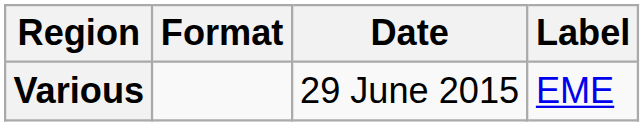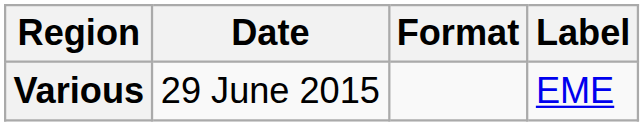 <table class="wikitable plainrowheaders">
 <tr>
 <th scope="col">Region</th>
+<th scope="col">Date</th>
 <th scope="col">Format</th>
-<th scope="col">Date</th>
 <th scope="col">Label</th>
 </tr>
 <tr>
 <th scope="row">Various</th>
+<td>29 June 2015</td>
 <td></td>
-<td>29 June 2015</td>
 <td><a href='#'>EME</a></td>
 </tr>
 </table>
